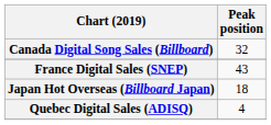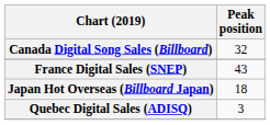 <table class="wikitable sortable plainrowheaders" style="text-align:center">
 <tr>
 <th scope="col">Chart (2019)</th>
 <th scope="col">Peak<br>position</th>
 </tr>
 <tr>
 <th scope="row">Canada <a href='#'>Digital Song Sales</a> (<a href='#'><em>Billboard</em></a>)</th>
 <td>32</td>
 </tr>
 <tr>
 </tr>
 <tr>
 <th scope="row">France Digital Sales (<a href='#'>SNEP</a>)</th>
 <td>43</td>
 </tr>
 <tr>
 <th scope="row">Japan Hot Overseas  (<a href='#'><em>Billboard</em> Japan</a>)</th>
 <td>18</td>
 </tr>
 <tr>
 <th scope="row">Quebec Digital Sales (<a href='#'>ADISQ</a>)</th>
-<td>4</td>
+<td>3</td>
 </tr>
 <tr>
 </tr>
 <tr>
 </tr>
 </table>
